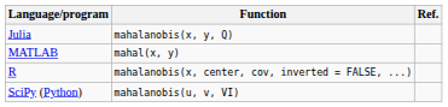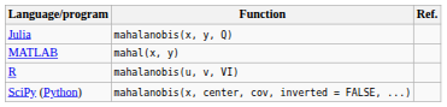 <table class="wikitable sortable">
 <tr>
 <th>Language/program</th>
 <th>Function</th>
 <th>Ref.</th>
 </tr>
 <tr>
 <td><a href='#'>Julia</a></td>
 <td><code>mahalanobis(x, y, Q)</code></td>
 <td></td>
 </tr>
 <tr>
 <td><a href='#'>MATLAB</a></td>
 <td><code>mahal(x, y)</code></td>
 <td></td>
 </tr>
 <tr>
 <td><a href='#'>R</a></td>
-<td><code>mahalanobis(x, center, cov, inverted = FALSE, ...)</code></td>
+<td><code>mahalanobis(u, v, VI)</code></td>
 <td></td>
 </tr>
 <tr>
 <td><a href='#'>SciPy</a> (<a href='#'>Python</a>)</td>
-<td><code>mahalanobis(u, v, VI)</code></td>
+<td><code>mahalanobis(x, center, cov, inverted = FALSE, ...)</code></td>
 <td></td>
 </tr>
 </table>
